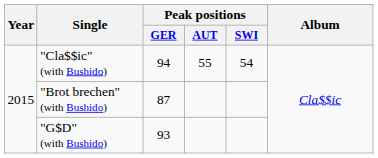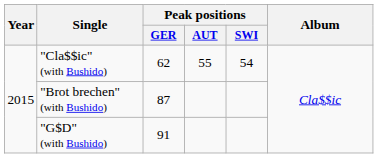 <table class="wikitable">
 <tr>
 <th align="center" rowspan="2" width="10">Year</th>
 <th align="center" rowspan="2" width="120">Single</th>
 <th align="center" colspan="3" width="30">Peak positions</th>
 <th align="center" rowspan="2" width="120">Album</th>
 </tr>
 <tr>
 <th scope="col" style="width:3em;font-size:90%;"><a href='#'>GER</a><br></th>
 <th scope="col" style="width:3em;font-size:90%;"><a href='#'>AUT</a><br></th>
 <th scope="col" style="width:3em;font-size:90%;"><a href='#'>SWI</a><br></th>
 </tr>
 <tr>
 <td align="center" rowspan="3">2015</td>
 <td>"Cla$$ic" <br><small>(with <a href='#'>Bushido</a>)</small></td>
-<td align="center">94</td>
+<td align="center">62</td>
 <td align="center">55</td>
 <td align="center">54</td>
 <td align="center" rowspan="3"><em><a href='#'>Cla$$ic</a></em></td>
 </tr>
 <tr>
 <td>"Brot brechen" <br><small>(with <a href='#'>Bushido</a>)</small></td>
 <td align="center">87</td>
 <td align="center"></td>
 <td align="center"></td>
 </tr>
 <tr>
 <td>"G$D" <br><small>(with <a href='#'>Bushido</a>)</small></td>
-<td align="center">93</td>
+<td align="center">91</td>
 <td align="center"></td>
 <td align="center"></td>
 </tr>
 </table>
